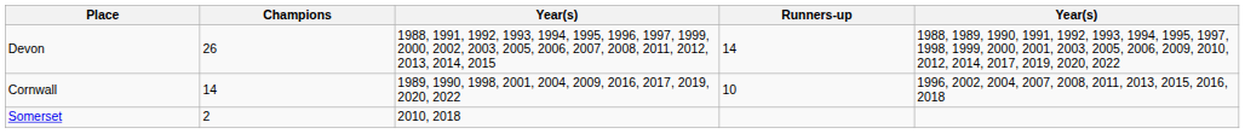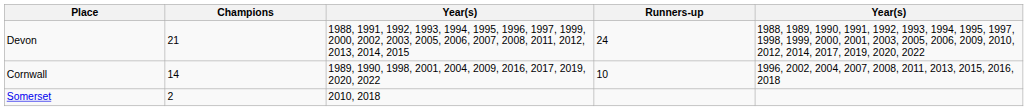 <table class="wikitable sortable">
 <tr>
 <th width=12%>Place</th>
 <th width=12%>Champions</th>
 <th width=20%>Year(s)</th>
 <th width=12%>Runners-up</th>
 <th width=20%>Year(s)</th>
 </tr>
 <tr>
 <td>Devon</td>
-<td>26</td>
+<td>21</td>
 <td>1988, 1991, 1992, 1993, 1994, 1995, 1996, 1997, 1999, 2000, 2002, 2003, 2005, 2006, 2007, 2008, 2011, 2012, 2013, 2014, 2015</td>
-<td>14</td>
+<td>24</td>
 <td>1988, 1989, 1990, 1991, 1992, 1993, 1994, 1995, 1997, 1998, 1999, 2000, 2001, 2003, 2005, 2006, 2009, 2010, 2012, 2014, 2017, 2019, 2020, 2022</td>
 </tr>
 <tr>
 <td>Cornwall</td>
 <td>14</td>
 <td>1989, 1990, 1998, 2001, 2004, 2009, 2016, 2017, 2019, 2020, 2022</td>
 <td>10</td>
 <td>1996, 2002, 2004, 2007, 2008, 2011, 2013, 2015, 2016, 2018</td>
 </tr>
 <tr>
 <td><a href='#'>Somerset</a></td>
 <td>2</td>
 <td>2010, 2018</td>
 <td></td>
 <td></td>
 </tr>
 </table>
